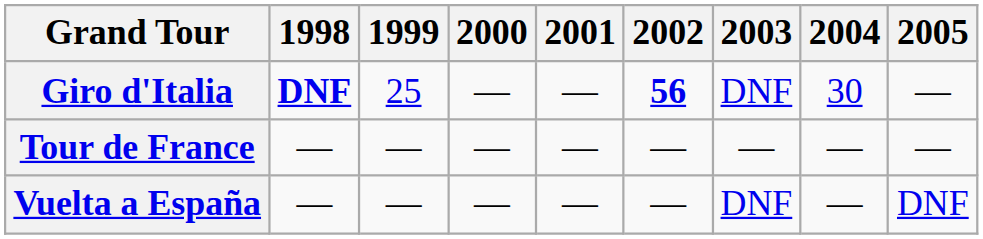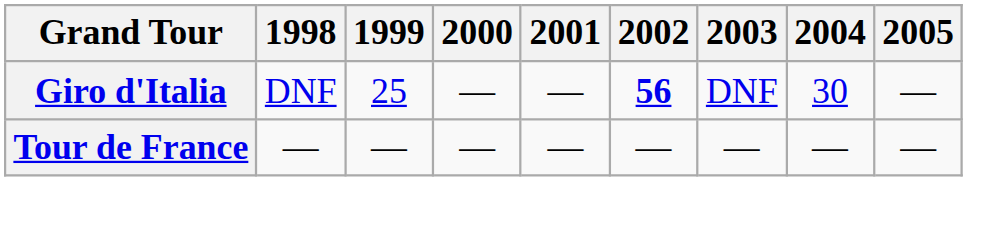 <table class="wikitable plainrowheaders">
 <tr>
 <th>Grand Tour</th>
 <th scope="col">1998</th>
 <th scope="col">1999</th>
 <th scope="col">2000</th>
 <th scope="col">2001</th>
 <th scope="col">2002</th>
 <th scope="col">2003</th>
 <th scope="col">2004</th>
 <th scope="col">2005</th>
 </tr>
 <tr style="text-align:center;">
 <th scope="row"> <a href='#'>Giro d'Italia</a></th>
-<td style="text-align:center;"><strong><a href='#'>DNF</a></strong></td>
+<td style="text-align:center;"><a href='#'>DNF</a></td>
 <td style="text-align:center;"><a href='#'>25</a></td>
 <td>—</td>
 <td>—</td>
 <td style="text-align:center;"><strong><a href='#'>56</a></strong></td>
 <td style="text-align:center;"><a href='#'>DNF</a></td>
 <td style="text-align:center;"><a href='#'>30</a></td>
 <td>—</td>
 </tr>
 <tr style="text-align:center;">
 <th scope="row"> <a href='#'>Tour de France</a></th>
 <td>—</td>
 <td>—</td>
 <td>—</td>
 <td>—</td>
 <td>—</td>
 <td>—</td>
 <td>—</td>
 <td>—</td>
 </tr>
-<tr style="text-align:center;">
-<th scope="row"> <a href='#'>Vuelta a España</a></th>
-<td>—</td>
-<td>—</td>
-<td>—</td>
-<td>—</td>
-<td>—</td>
-<td style="text-align:center;"><a href='#'>DNF</a></td>
-<td>—</td>
-<td style="text-align:center;"><a href='#'>DNF</a></td>
-</tr>
 </table>
